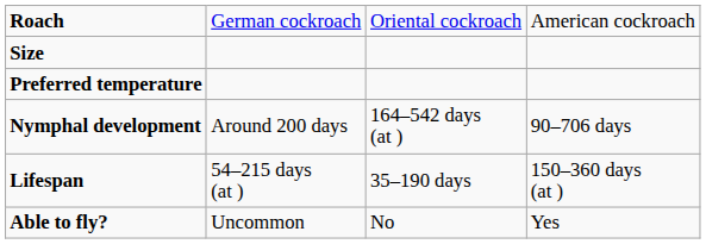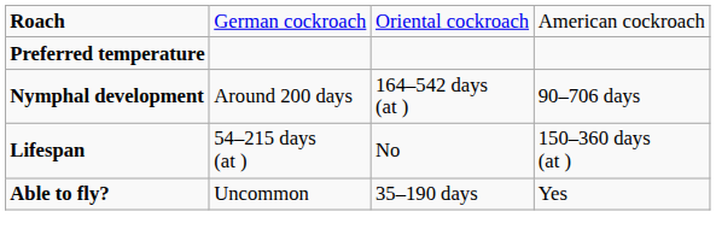 <table class="wikitable">
 <tr>
 <td><strong>Roach</strong></td>
 <td><a href='#'>German cockroach</a></td>
 <td><a href='#'>Oriental cockroach</a></td>
 <td>American cockroach</td>
-</tr>
-<tr>
-<td><strong>Size</strong></td>
-<td></td>
-<td></td>
-<td></td>
 </tr>
 <tr>
 <td><strong>Preferred temperature</strong></td>
 <td></td>
 <td></td>
 <td></td>
 </tr>
 <tr>
 <td><strong>Nymphal development</strong></td>
 <td>Around 200 days</td>
 <td>164–542 days<br>(at )</td>
 <td>90–706 days</td>
 </tr>
 <tr>
 <td><strong>Lifespan</strong></td>
 <td>54–215 days<br>(at )</td>
-<td>35–190 days</td>
+<td>No</td>
 <td>150–360 days<br>(at )</td>
 </tr>
 <tr>
 <td><strong>Able to fly?</strong></td>
 <td>Uncommon</td>
-<td>No</td>
+<td>35–190 days</td>
 <td>Yes</td>
 </tr>
 </table>
